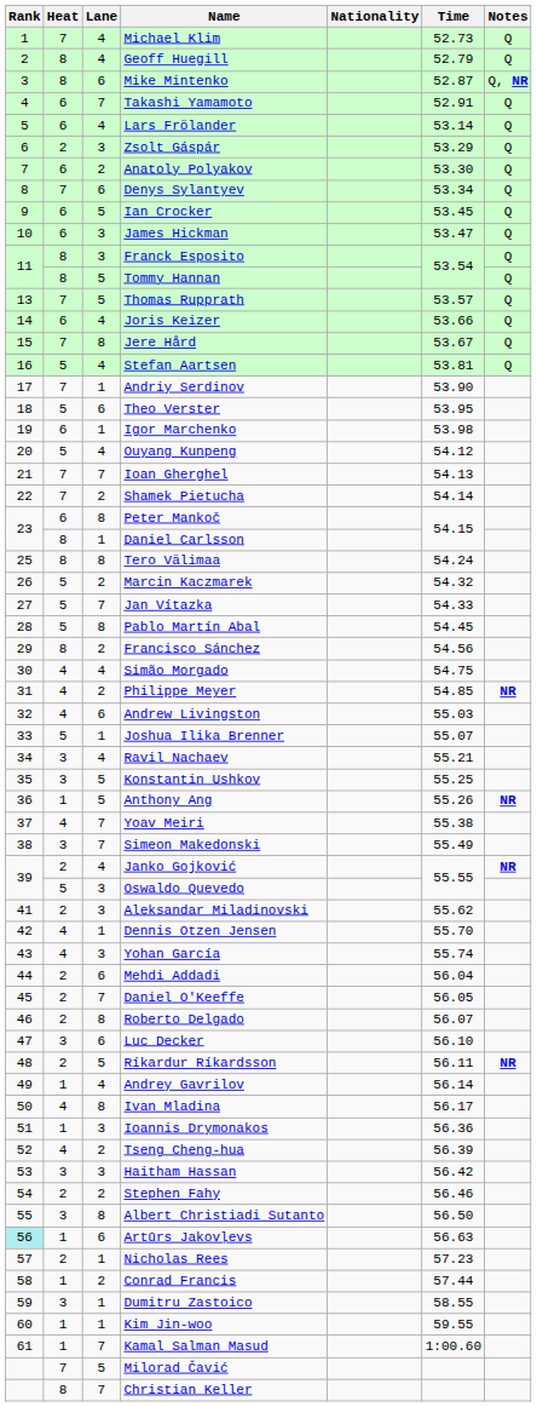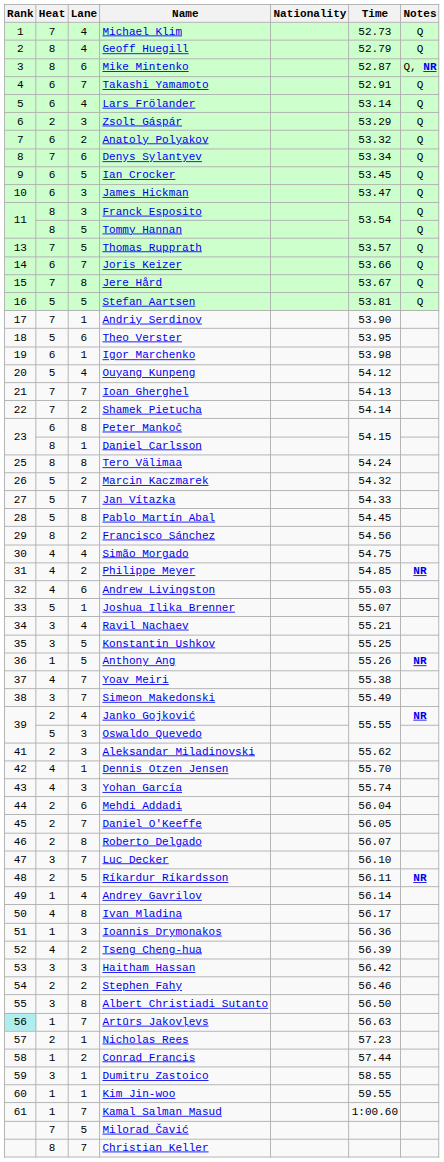 <table class="wikitable sortable" style="text-align:center">
 <tr>
 <th>Rank</th>
 <th>Heat</th>
 <th>Lane</th>
 <th>Name</th>
 <th>Nationality</th>
 <th>Time</th>
 <th>Notes</th>
 </tr>
 <tr bgcolor=ccffcc>
 <td>1</td>
 <td>7</td>
 <td>4</td>
 <td align=left><a href='#'>Michael Klim</a></td>
 <td align=left></td>
 <td>52.73</td>
 <td>Q</td>
 </tr>
 <tr bgcolor=ccffcc>
 <td>2</td>
 <td>8</td>
 <td>4</td>
 <td align=left><a href='#'>Geoff Huegill</a></td>
 <td align=left></td>
 <td>52.79</td>
 <td>Q</td>
 </tr>
 <tr bgcolor=ccffcc>
 <td>3</td>
 <td>8</td>
 <td>6</td>
 <td align=left><a href='#'>Mike Mintenko</a></td>
 <td align=left></td>
 <td>52.87</td>
 <td>Q, <strong><a href='#'>NR</a></strong></td>
 </tr>
 <tr bgcolor=ccffcc>
 <td>4</td>
 <td>6</td>
 <td>7</td>
 <td align=left><a href='#'>Takashi Yamamoto</a></td>
 <td align=left></td>
 <td>52.91</td>
 <td>Q</td>
 </tr>
 <tr bgcolor=ccffcc>
 <td>5</td>
 <td>6</td>
 <td>4</td>
 <td align=left><a href='#'>Lars Frölander</a></td>
 <td align=left></td>
 <td>53.14</td>
 <td>Q</td>
 </tr>
 <tr bgcolor=ccffcc>
 <td>6</td>
 <td>2</td>
 <td>3</td>
 <td align=left><a href='#'>Zsolt Gáspár</a></td>
 <td align=left></td>
 <td>53.29</td>
 <td>Q</td>
 </tr>
 <tr bgcolor=ccffcc>
 <td>7</td>
 <td>6</td>
 <td>2</td>
 <td align=left><a href='#'>Anatoly Polyakov</a></td>
 <td align=left></td>
-<td>53.30</td>
+<td>53.32</td>
 <td>Q</td>
 </tr>
 <tr bgcolor=ccffcc>
 <td>8</td>
 <td>7</td>
 <td>6</td>
 <td align=left><a href='#'>Denys Sylantyev</a></td>
 <td align=left></td>
 <td>53.34</td>
 <td>Q</td>
 </tr>
 <tr bgcolor=ccffcc>
 <td>9</td>
 <td>6</td>
 <td>5</td>
 <td align=left><a href='#'>Ian Crocker</a></td>
 <td align=left></td>
 <td>53.45</td>
 <td>Q</td>
 </tr>
 <tr bgcolor=ccffcc>
 <td>10</td>
 <td>6</td>
 <td>3</td>
 <td align=left><a href='#'>James Hickman</a></td>
 <td align=left></td>
 <td>53.47</td>
 <td>Q</td>
 </tr>
 <tr bgcolor=ccffcc>
 <td rowspan=2>11</td>
 <td>8</td>
 <td>3</td>
 <td align=left><a href='#'>Franck Esposito</a></td>
 <td align=left></td>
 <td rowspan=2>53.54</td>
 <td>Q</td>
 </tr>
 <tr bgcolor=ccffcc>
 <td>8</td>
 <td>5</td>
 <td align=left><a href='#'>Tommy Hannan</a></td>
 <td align=left></td>
 <td>Q</td>
 </tr>
 <tr bgcolor=ccffcc>
 <td>13</td>
 <td>7</td>
 <td>5</td>
 <td align=left><a href='#'>Thomas Rupprath</a></td>
 <td align=left></td>
 <td>53.57</td>
 <td>Q</td>
 </tr>
 <tr bgcolor=ccffcc>
 <td>14</td>
 <td>6</td>
-<td>4</td>
+<td>7</td>
 <td align=left><a href='#'>Joris Keizer</a></td>
 <td align=left></td>
 <td>53.66</td>
 <td>Q</td>
 </tr>
 <tr bgcolor=ccffcc>
 <td>15</td>
 <td>7</td>
 <td>8</td>
 <td align=left><a href='#'>Jere Hård</a></td>
 <td align=left></td>
 <td>53.67</td>
 <td>Q</td>
 </tr>
 <tr bgcolor=ccffcc>
 <td>16</td>
 <td>5</td>
-<td>4</td>
+<td>5</td>
 <td align=left><a href='#'>Stefan Aartsen</a></td>
 <td align=left></td>
 <td>53.81</td>
 <td>Q</td>
 </tr>
 <tr>
 <td>17</td>
 <td>7</td>
 <td>1</td>
 <td align=left><a href='#'>Andriy Serdinov</a></td>
 <td align=left></td>
 <td>53.90</td>
 <td></td>
 </tr>
 <tr>
 <td>18</td>
 <td>5</td>
 <td>6</td>
 <td align=left><a href='#'>Theo Verster</a></td>
 <td align=left></td>
 <td>53.95</td>
 <td></td>
 </tr>
 <tr>
 <td>19</td>
 <td>6</td>
 <td>1</td>
 <td align=left><a href='#'>Igor Marchenko</a></td>
 <td align=left></td>
 <td>53.98</td>
 <td></td>
 </tr>
 <tr>
 <td>20</td>
 <td>5</td>
 <td>4</td>
 <td align=left><a href='#'>Ouyang Kunpeng</a></td>
 <td align=left></td>
 <td>54.12</td>
 <td></td>
 </tr>
 <tr>
 <td>21</td>
 <td>7</td>
 <td>7</td>
 <td align=left><a href='#'>Ioan Gherghel</a></td>
 <td align=left></td>
 <td>54.13</td>
 <td></td>
 </tr>
 <tr>
 <td>22</td>
 <td>7</td>
 <td>2</td>
 <td align=left><a href='#'>Shamek Pietucha</a></td>
 <td align=left></td>
 <td>54.14</td>
 <td></td>
 </tr>
 <tr>
 <td rowspan=2>23</td>
 <td>6</td>
 <td>8</td>
 <td align=left><a href='#'>Peter Mankoč</a></td>
 <td align=left></td>
 <td rowspan=2>54.15</td>
 <td></td>
 </tr>
 <tr>
 <td>8</td>
 <td>1</td>
 <td align=left><a href='#'>Daniel Carlsson</a></td>
 <td align=left></td>
 <td></td>
 </tr>
 <tr>
 <td>25</td>
 <td>8</td>
 <td>8</td>
 <td align=left><a href='#'>Tero Välimaa</a></td>
 <td align=left></td>
 <td>54.24</td>
 <td></td>
 </tr>
 <tr>
 <td>26</td>
 <td>5</td>
 <td>2</td>
 <td align=left><a href='#'>Marcin Kaczmarek</a></td>
 <td align=left></td>
 <td>54.32</td>
 <td></td>
 </tr>
 <tr>
 <td>27</td>
 <td>5</td>
 <td>7</td>
 <td align=left><a href='#'>Jan Vítazka</a></td>
 <td align=left></td>
 <td>54.33</td>
 <td></td>
 </tr>
 <tr>
 <td>28</td>
 <td>5</td>
 <td>8</td>
 <td align=left><a href='#'>Pablo Martín Abal</a></td>
 <td align=left></td>
 <td>54.45</td>
 <td></td>
 </tr>
 <tr>
 <td>29</td>
 <td>8</td>
 <td>2</td>
 <td align=left><a href='#'>Francisco Sánchez</a></td>
 <td align=left></td>
 <td>54.56</td>
 <td></td>
 </tr>
 <tr>
 <td>30</td>
 <td>4</td>
 <td>4</td>
 <td align=left><a href='#'>Simão Morgado</a></td>
 <td align=left></td>
 <td>54.75</td>
 <td></td>
 </tr>
 <tr>
 <td>31</td>
 <td>4</td>
 <td>2</td>
 <td align=left><a href='#'>Philippe Meyer</a></td>
 <td align=left></td>
 <td>54.85</td>
 <td><strong><a href='#'>NR</a></strong></td>
 </tr>
 <tr>
 <td>32</td>
 <td>4</td>
 <td>6</td>
 <td align=left><a href='#'>Andrew Livingston</a></td>
 <td align=left></td>
 <td>55.03</td>
 <td></td>
 </tr>
 <tr>
 <td>33</td>
 <td>5</td>
 <td>1</td>
 <td align=left><a href='#'>Joshua Ilika Brenner</a></td>
 <td align=left></td>
 <td>55.07</td>
 <td></td>
 </tr>
 <tr>
 <td>34</td>
 <td>3</td>
 <td>4</td>
 <td align=left><a href='#'>Ravil Nachaev</a></td>
 <td align=left></td>
 <td>55.21</td>
 <td></td>
 </tr>
 <tr>
 <td>35</td>
 <td>3</td>
 <td>5</td>
 <td align=left><a href='#'>Konstantin Ushkov</a></td>
 <td align=left></td>
 <td>55.25</td>
 <td></td>
 </tr>
 <tr>
 <td>36</td>
 <td>1</td>
 <td>5</td>
 <td align=left><a href='#'>Anthony Ang</a></td>
 <td align=left></td>
 <td>55.26</td>
 <td><strong><a href='#'>NR</a></strong></td>
 </tr>
 <tr>
 <td>37</td>
 <td>4</td>
 <td>7</td>
 <td align=left><a href='#'>Yoav Meiri</a></td>
 <td align=left></td>
 <td>55.38</td>
 <td></td>
 </tr>
 <tr>
 <td>38</td>
 <td>3</td>
 <td>7</td>
 <td align=left><a href='#'>Simeon Makedonski</a></td>
 <td align=left></td>
 <td>55.49</td>
 <td></td>
 </tr>
 <tr>
 <td rowspan=2>39</td>
 <td>2</td>
 <td>4</td>
 <td align=left><a href='#'>Janko Gojković</a></td>
 <td align=left></td>
 <td rowspan=2>55.55</td>
 <td><strong><a href='#'>NR</a></strong></td>
 </tr>
 <tr>
 <td>5</td>
 <td>3</td>
 <td align=left><a href='#'>Oswaldo Quevedo</a></td>
 <td align=left></td>
 <td></td>
 </tr>
 <tr>
 <td>41</td>
 <td>2</td>
 <td>3</td>
 <td align=left><a href='#'>Aleksandar Miladinovski</a></td>
 <td align=left></td>
 <td>55.62</td>
 <td></td>
 </tr>
 <tr>
 <td>42</td>
 <td>4</td>
 <td>1</td>
 <td align=left><a href='#'>Dennis Otzen Jensen</a></td>
 <td align=left></td>
 <td>55.70</td>
 <td></td>
 </tr>
 <tr>
 <td>43</td>
 <td>4</td>
 <td>3</td>
 <td align=left><a href='#'>Yohan García</a></td>
 <td align=left></td>
 <td>55.74</td>
 <td></td>
 </tr>
 <tr>
 <td>44</td>
 <td>2</td>
 <td>6</td>
 <td align=left><a href='#'>Mehdi Addadi</a></td>
 <td align=left></td>
 <td>56.04</td>
 <td></td>
 </tr>
 <tr>
 <td>45</td>
 <td>2</td>
 <td>7</td>
 <td align=left><a href='#'>Daniel O'Keeffe</a></td>
 <td align=left></td>
 <td>56.05</td>
 <td></td>
 </tr>
 <tr>
 <td>46</td>
 <td>2</td>
 <td>8</td>
 <td align=left><a href='#'>Roberto Delgado</a></td>
 <td align=left></td>
 <td>56.07</td>
 <td></td>
 </tr>
 <tr>
 <td>47</td>
 <td>3</td>
-<td>6</td>
+<td>7</td>
 <td align=left><a href='#'>Luc Decker</a></td>
 <td align=left></td>
 <td>56.10</td>
 <td></td>
 </tr>
 <tr>
 <td>48</td>
 <td>2</td>
 <td>5</td>
 <td align=left><a href='#'>Ríkardur Ríkardsson</a></td>
 <td align=left></td>
 <td>56.11</td>
 <td><strong><a href='#'>NR</a></strong></td>
 </tr>
 <tr>
 <td>49</td>
 <td>1</td>
 <td>4</td>
 <td align=left><a href='#'>Andrey Gavrilov</a></td>
 <td align=left></td>
 <td>56.14</td>
 <td></td>
 </tr>
 <tr>
 <td>50</td>
 <td>4</td>
 <td>8</td>
 <td align=left><a href='#'>Ivan Mladina</a></td>
 <td align=left></td>
 <td>56.17</td>
 <td></td>
 </tr>
 <tr>
 <td>51</td>
 <td>1</td>
 <td>3</td>
 <td align=left><a href='#'>Ioannis Drymonakos</a></td>
 <td align=left></td>
 <td>56.36</td>
 <td></td>
 </tr>
 <tr>
 <td>52</td>
 <td>4</td>
 <td>2</td>
 <td align=left><a href='#'>Tseng Cheng-hua</a></td>
 <td align=left></td>
 <td>56.39</td>
 <td></td>
 </tr>
 <tr>
 <td>53</td>
 <td>3</td>
 <td>3</td>
 <td align=left><a href='#'>Haitham Hassan</a></td>
 <td align=left></td>
 <td>56.42</td>
 <td></td>
 </tr>
 <tr>
 <td>54</td>
 <td>2</td>
 <td>2</td>
 <td align=left><a href='#'>Stephen Fahy</a></td>
 <td align=left></td>
 <td>56.46</td>
 <td></td>
 </tr>
 <tr>
 <td>55</td>
 <td>3</td>
 <td>8</td>
 <td align=left><a href='#'>Albert Christiadi Sutanto</a></td>
 <td align=left></td>
 <td>56.50</td>
 <td></td>
 </tr>
 <tr>
 <td style="background: paleturquoise;">56</td>
 <td>1</td>
-<td>6</td>
+<td>7</td>
 <td align=left><a href='#'>Artūrs Jakovļevs</a></td>
 <td align=left></td>
 <td>56.63</td>
 <td></td>
 </tr>
 <tr>
 <td>57</td>
 <td>2</td>
 <td>1</td>
 <td align=left><a href='#'>Nicholas Rees</a></td>
 <td align=left></td>
 <td>57.23</td>
 <td></td>
 </tr>
 <tr>
 <td>58</td>
 <td>1</td>
 <td>2</td>
 <td align=left><a href='#'>Conrad Francis</a></td>
 <td align=left></td>
 <td>57.44</td>
 <td></td>
 </tr>
 <tr>
 <td>59</td>
 <td>3</td>
 <td>1</td>
 <td align=left><a href='#'>Dumitru Zastoico</a></td>
 <td align=left></td>
 <td>58.55</td>
 <td></td>
 </tr>
 <tr>
 <td>60</td>
 <td>1</td>
 <td>1</td>
 <td align=left><a href='#'>Kim Jin-woo</a></td>
 <td align=left></td>
 <td>59.55</td>
 <td></td>
 </tr>
 <tr>
 <td>61</td>
 <td>1</td>
 <td>7</td>
 <td align=left><a href='#'>Kamal Salman Masud</a></td>
 <td align=left></td>
 <td>1:00.60</td>
 <td></td>
 </tr>
 <tr>
 <td></td>
 <td>7</td>
 <td>5</td>
 <td align=left><a href='#'>Milorad Čavić</a></td>
 <td align=left></td>
 <td></td>
 <td></td>
 </tr>
 <tr>
 <td></td>
 <td>8</td>
 <td>7</td>
 <td align=left><a href='#'>Christian Keller</a></td>
 <td align=left></td>
 <td></td>
 <td></td>
 </tr>
 </table>
